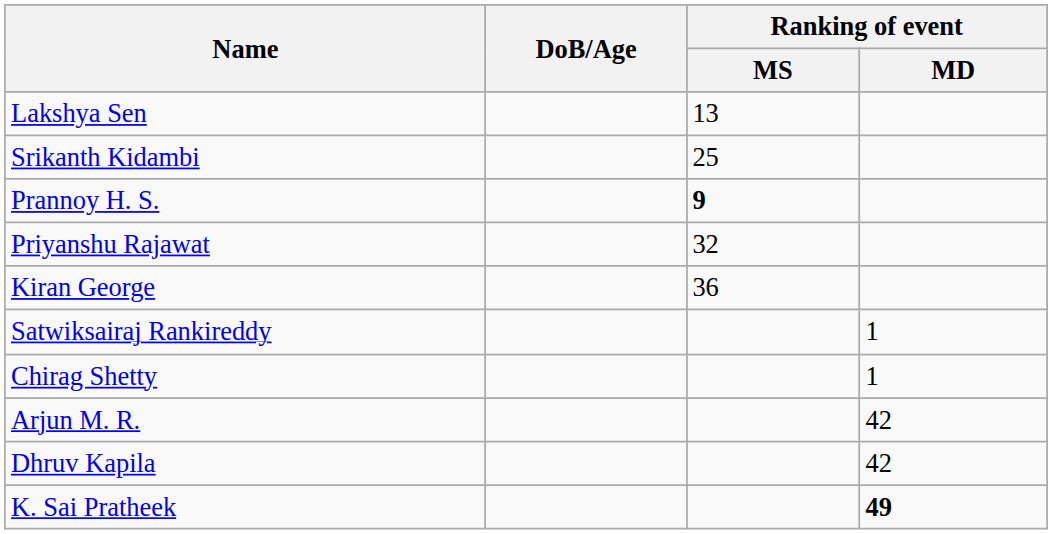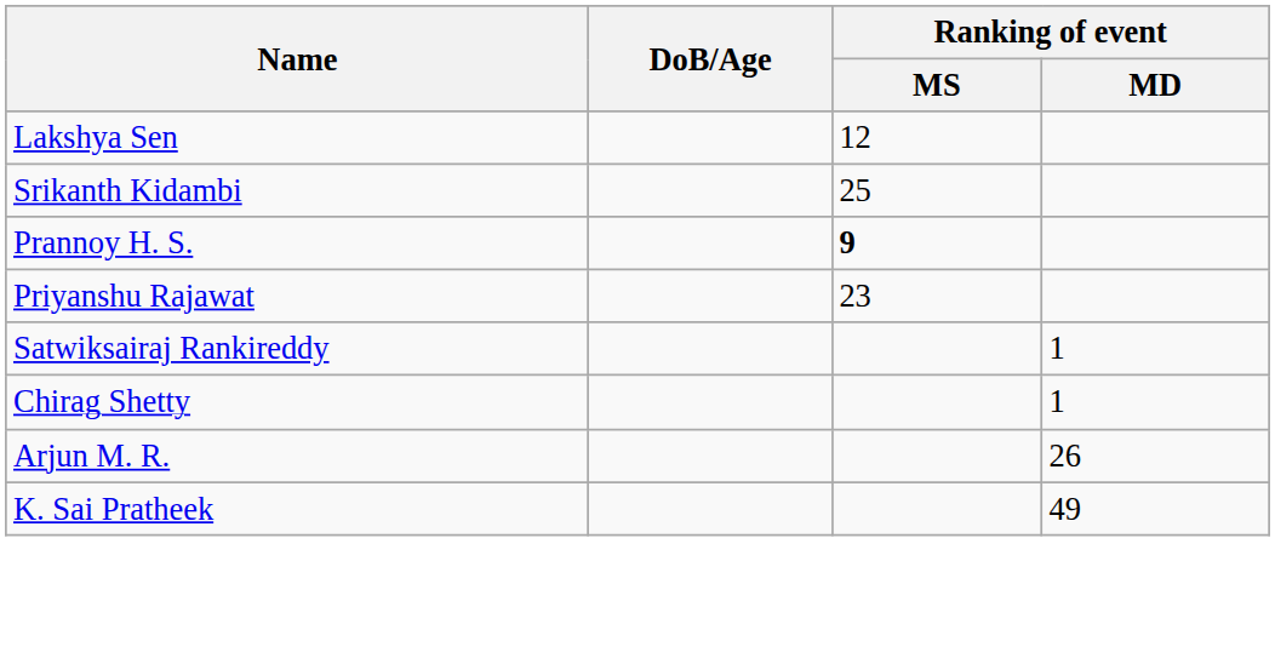 <table class="wikitable"  style="width:600px; font-size:95%;">
 <tr>
 <th align="left" rowspan="2">Name</th>
 <th align="left" rowspan="2">DoB/Age</th>
 <th align="center" colspan="2">Ranking of event</th>
 </tr>
 <tr>
 <th align="center">MS</th>
 <th align="center">MD</th>
 </tr>
 <tr>
 <td align="left"><a href='#'>Lakshya Sen</a></td>
 <td align="left"></td>
-<td>13</td>
+<td>12</td>
 <td></td>
 </tr>
 <tr>
 <td align="left"><a href='#'>Srikanth Kidambi</a></td>
 <td align="left"></td>
 <td>25</td>
 <td></td>
 </tr>
 <tr>
 <td align="left"><a href='#'>Prannoy H. S.</a></td>
 <td align="left"></td>
 <td><strong>9</strong></td>
 <td></td>
 </tr>
 <tr>
 <td align="left"><a href='#'>Priyanshu Rajawat</a></td>
 <td align="left"></td>
-<td>32</td>
-<td></td>
-</tr>
-<tr>
-<td align="left"><a href='#'>Kiran George</a></td>
-<td align="left"></td>
-<td>36</td>
+<td>23</td>
 <td></td>
 </tr>
 <tr>
 <td align="left"><a href='#'>Satwiksairaj Rankireddy</a></td>
 <td align="left"></td>
 <td></td>
 <td>1</td>
 </tr>
 <tr>
 <td align="left"><a href='#'>Chirag Shetty</a></td>
 <td align="left"></td>
 <td></td>
 <td>1</td>
 </tr>
 <tr>
 <td align="left"><a href='#'>Arjun M. R.</a></td>
 <td align="left"></td>
 <td></td>
-<td>42</td>
-</tr>
-<tr>
-<td align="left"><a href='#'>Dhruv Kapila</a></td>
-<td align="left"></td>
-<td></td>
-<td>42</td>
+<td>26</td>
 </tr>
 <tr>
 <td align="left"><a href='#'>K. Sai Pratheek</a></td>
 <td align="left"></td>
 <td></td>
-<td><strong>49</strong></td>
+<td>49</td>
 </tr>
 </table>
